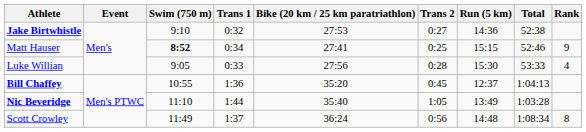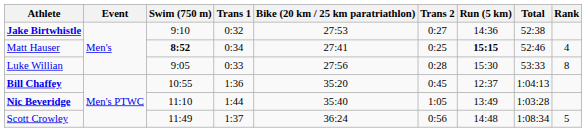 <table class=wikitable style=font-size:90%;text-align:center>
 <tr>
 <th>Athlete</th>
 <th>Event</th>
 <th>Swim (750 m)</th>
 <th>Trans 1</th>
 <th>Bike (20 km / 25 km paratriathlon)</th>
 <th>Trans 2</th>
 <th>Run (5 km)</th>
 <th>Total</th>
 <th>Rank</th>
 </tr>
 <tr>
 <td align=left><strong><a href='#'>Jake Birtwhistle</a></strong></td>
 <td align=left rowspan=3><a href='#'>Men's</a></td>
 <td>9:10</td>
 <td>0:32</td>
 <td>27:53</td>
 <td>0:27</td>
 <td>14:36</td>
 <td>52:38</td>
 <td></td>
 </tr>
 <tr>
 <td align=left><a href='#'>Matt Hauser</a></td>
 <td><strong>8:52</strong></td>
 <td>0:34</td>
 <td>27:41</td>
 <td>0:25</td>
-<td>15:15</td>
+<td><strong>15:15</strong></td>
 <td>52:46</td>
-<td>9</td>
+<td>4</td>
 </tr>
 <tr>
 <td align=left><a href='#'>Luke Willian</a></td>
 <td>9:05</td>
 <td>0:33</td>
 <td>27:56</td>
 <td>0:28</td>
 <td>15:30</td>
 <td>53:33</td>
-<td>4</td>
+<td>8</td>
 </tr>
 <tr>
 <td align=left><strong><a href='#'>Bill Chaffey</a></strong></td>
 <td align=left rowspan=3><a href='#'>Men's PTWC</a></td>
 <td>10:55</td>
 <td>1:36</td>
 <td>35:20</td>
 <td>0:45</td>
 <td>12:37</td>
 <td>1:04:13</td>
 <td></td>
 </tr>
 <tr>
 <td align=left><strong><a href='#'>Nic Beveridge</a></strong></td>
 <td>11:10</td>
 <td>1:44</td>
 <td>35:40</td>
 <td>1:05</td>
 <td>13:49</td>
 <td>1:03:28</td>
 <td></td>
 </tr>
 <tr>
 <td align=left><a href='#'>Scott Crowley</a></td>
 <td>11:49</td>
 <td>1:37</td>
 <td>36:24</td>
 <td>0:56</td>
 <td>14:48</td>
 <td>1:08:34</td>
-<td>8</td>
+<td>5</td>
 </tr>
 </table>
